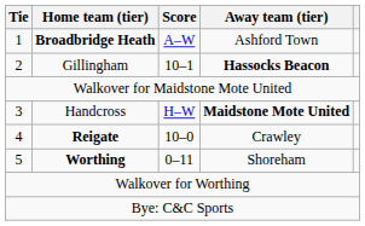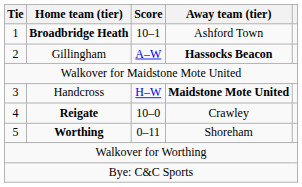 <table class="wikitable" style="text-align:center; font-size:85%">
 <tr>
 <th>Tie</th>
 <th>Home team (tier)</th>
 <th>Score</th>
 <th>Away team (tier)</th>
 <th></th>
 </tr>
 <tr>
 <td align="center">1</td>
 <td><strong>Broadbridge Heath</strong></td>
-<td align="center"><a href='#'>A–W</a></td>
+<td align="center">10–1</td>
 <td>Ashford Town</td>
 <td></td>
 </tr>
 <tr>
 <td align="center">2</td>
 <td>Gillingham</td>
-<td align="center">10–1</td>
+<td align="center"><a href='#'>A–W</a></td>
 <td><strong>Hassocks Beacon</strong></td>
 <td></td>
 </tr>
 <tr>
 <td colspan="5" align="center">Walkover for Maidstone Mote United</td>
 </tr>
 <tr>
 <td align="center">3</td>
 <td>Handcross</td>
 <td align="center"><a href='#'>H–W</a></td>
 <td><strong>Maidstone Mote United</strong></td>
 <td></td>
 </tr>
 <tr>
 <td align="center">4</td>
 <td><strong>Reigate</strong></td>
 <td align="center">10–0</td>
 <td>Crawley</td>
 <td></td>
 </tr>
 <tr>
 <td align="center">5</td>
 <td><strong>Worthing</strong></td>
 <td align="center">0–11</td>
 <td>Shoreham</td>
 <td></td>
 </tr>
 <tr>
 <td colspan="5" align="center">Walkover for Worthing</td>
 </tr>
 <tr>
 <td colspan="5" align="center">Bye: C&C Sports</td>
 </tr>
 </table>
